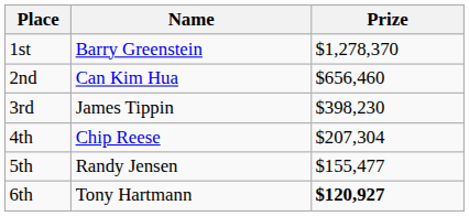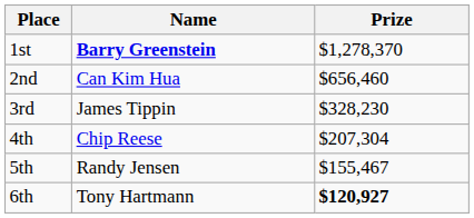 <table class="wikitable">
 <tr>
 <th width="50">Place</th>
 <th width="200">Name</th>
 <th width="125">Prize</th>
 </tr>
 <tr>
 <td>1st</td>
-<td><a href='#'>Barry Greenstein</a></td>
+<td><strong><a href='#'>Barry Greenstein</a></strong></td>
 <td>$1,278,370</td>
 </tr>
 <tr>
 <td>2nd</td>
 <td><a href='#'>Can Kim Hua</a></td>
 <td>$656,460</td>
 </tr>
 <tr>
 <td>3rd</td>
 <td>James Tippin</td>
-<td>$398,230</td>
+<td>$328,230</td>
 </tr>
 <tr>
 <td>4th</td>
 <td><a href='#'>Chip Reese</a></td>
 <td>$207,304</td>
 </tr>
 <tr>
 <td>5th</td>
 <td>Randy Jensen</td>
-<td>$155,477</td>
+<td>$155,467</td>
 </tr>
 <tr>
 <td>6th</td>
 <td>Tony Hartmann</td>
 <td><strong>$120,927</strong></td>
 </tr>
 </table>
